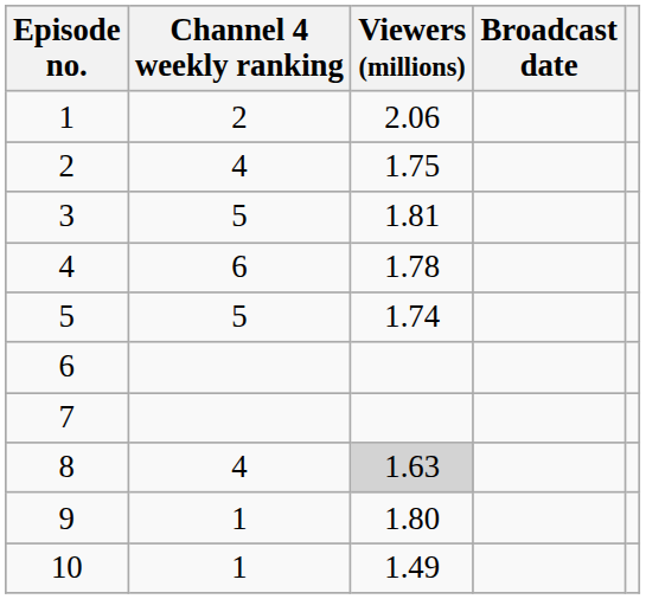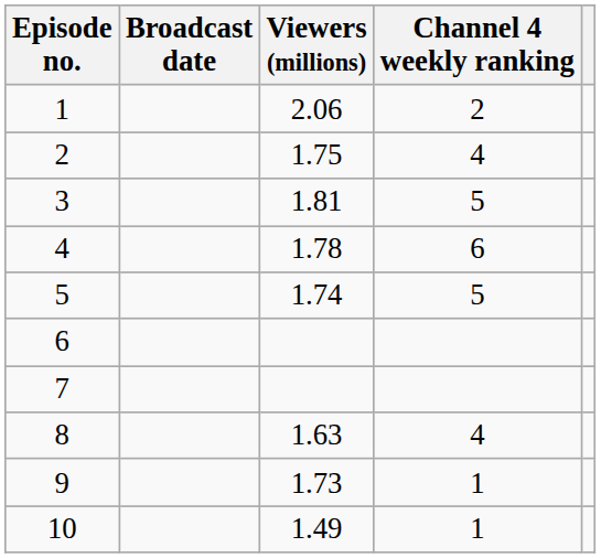 <table class="wikitable" style="text-align:center;">
 <tr>
 <th>Episode<br>no.</th>
+<th>Broadcast<br>date</th>
+<th>Viewers<br><small>(millions)</small></th>
 <th>Channel 4<br>weekly ranking</th>
-<th>Viewers<br><small>(millions)</small></th>
-<th>Broadcast<br>date</th>
 <th></th>
 </tr>
 <tr>
 <td>1</td>
+<td></td>
+<td>2.06</td>
 <td>2</td>
-<td>2.06</td>
-<td></td>
 <td></td>
 </tr>
 <tr>
 <td>2</td>
+<td></td>
+<td>1.75</td>
 <td>4</td>
-<td>1.75</td>
-<td></td>
 <td></td>
 </tr>
 <tr>
 <td>3</td>
+<td></td>
+<td>1.81</td>
 <td>5</td>
-<td>1.81</td>
-<td></td>
 <td></td>
 </tr>
 <tr>
 <td>4</td>
+<td></td>
+<td>1.78</td>
 <td>6</td>
-<td>1.78</td>
-<td></td>
 <td></td>
 </tr>
 <tr>
 <td>5</td>
+<td></td>
+<td>1.74</td>
 <td>5</td>
-<td>1.74</td>
-<td></td>
 <td></td>
 </tr>
 <tr>
 <td>6</td>
 <td></td>
 <td></td>
 <td></td>
 <td></td>
 </tr>
 <tr>
 <td>7</td>
 <td></td>
 <td></td>
 <td></td>
 <td></td>
 </tr>
 <tr>
 <td>8</td>
+<td></td>
+<td>1.63</td>
 <td>4</td>
-<td style="background: lightgrey;">1.63</td>
-<td></td>
 <td></td>
 </tr>
 <tr>
 <td>9</td>
+<td></td>
+<td>1.73</td>
 <td>1</td>
-<td>1.80</td>
-<td></td>
 <td></td>
 </tr>
 <tr>
 <td>10</td>
+<td></td>
+<td>1.49</td>
 <td>1</td>
-<td>1.49</td>
-<td></td>
 <td></td>
 </tr>
 </table>
